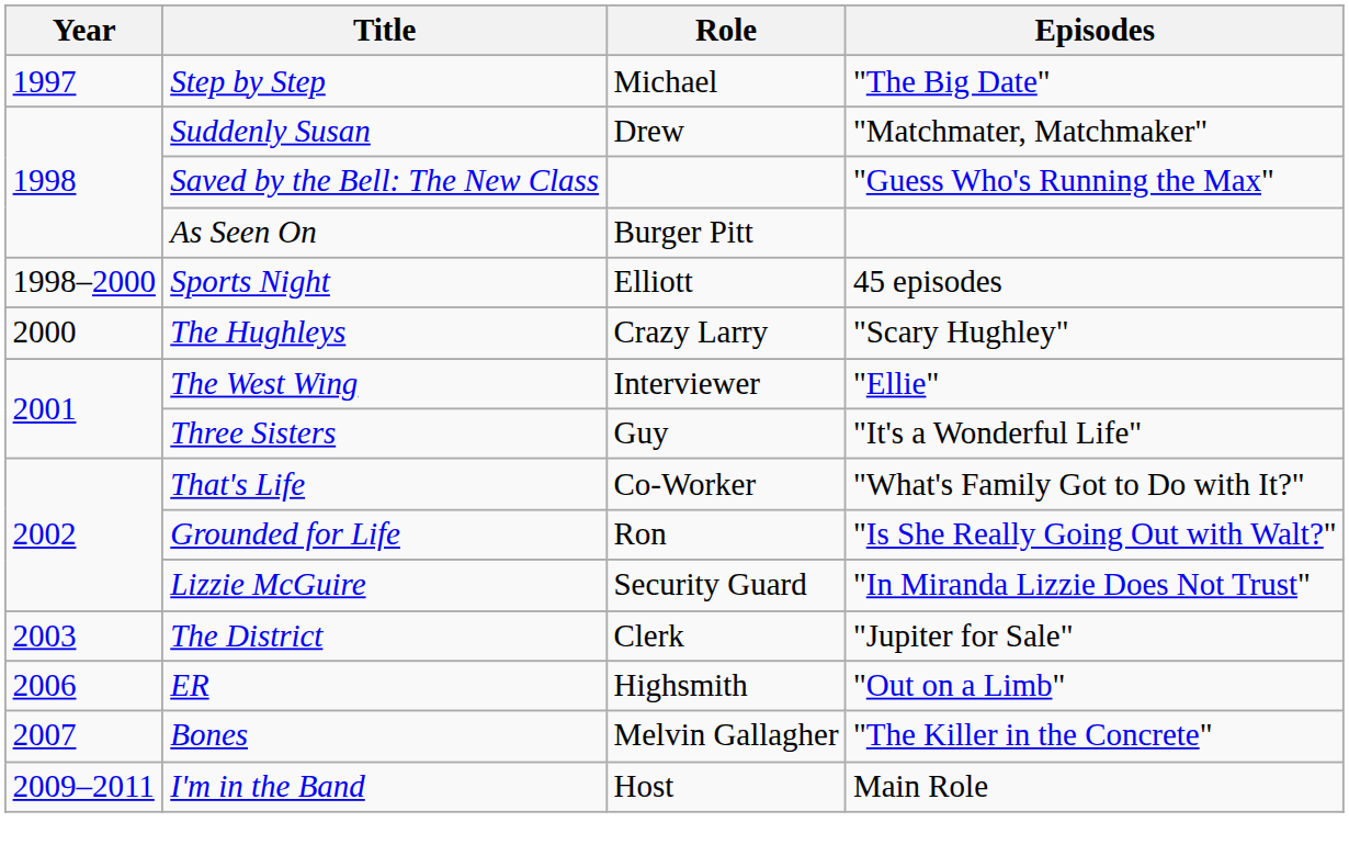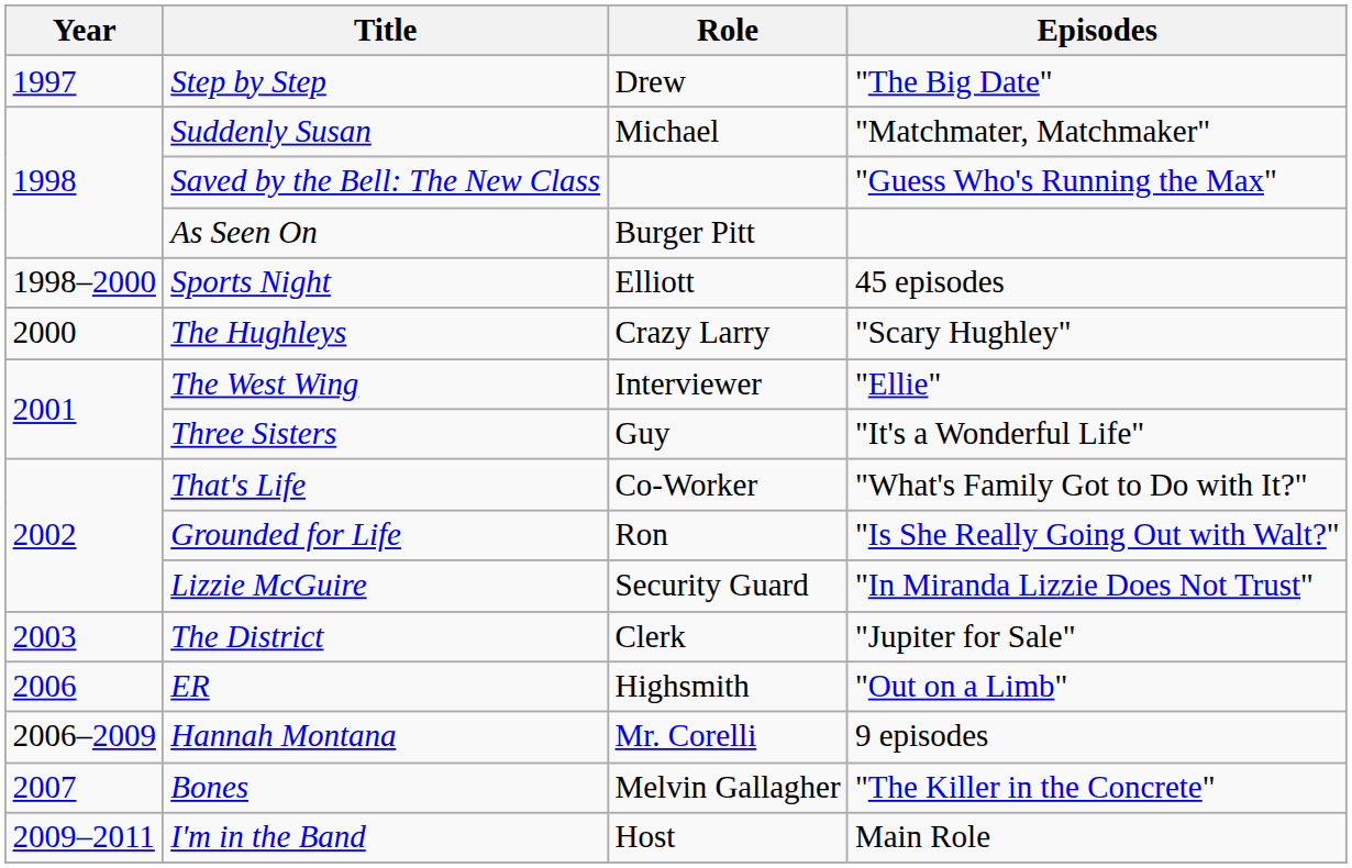 <table class="wikitable">
 <tr>
 <th>Year</th>
 <th>Title</th>
 <th>Role</th>
 <th>Episodes</th>
 </tr>
 <tr>
 <td><a href='#'>1997</a></td>
 <td><em><a href='#'>Step by Step</a></em></td>
-<td>Michael</td>
+<td>Drew</td>
 <td>"<a href='#'>The Big Date</a>"</td>
 </tr>
 <tr>
 <td rowspan="3"><a href='#'>1998</a></td>
 <td><em><a href='#'>Suddenly Susan</a></em></td>
-<td>Drew</td>
+<td>Michael</td>
 <td>"Matchmater, Matchmaker"</td>
 </tr>
 <tr>
 <td><em><a href='#'>Saved by the Bell: The New Class</a></em></td>
 <td></td>
 <td>"<a href='#'>Guess Who's Running the Max</a>"</td>
 </tr>
 <tr>
 <td><em>As Seen On</em></td>
 <td>Burger Pitt</td>
 </tr>
 <tr>
 <td>1998–<a href='#'>2000</a></td>
 <td><em><a href='#'>Sports Night</a></em></td>
 <td>Elliott</td>
 <td>45 episodes</td>
 </tr>
 <tr>
 <td>2000</td>
 <td><em><a href='#'>The Hughleys</a></em></td>
 <td>Crazy Larry</td>
 <td>"Scary Hughley"</td>
 </tr>
 <tr>
 <td rowspan="2"><a href='#'>2001</a></td>
 <td><em><a href='#'>The West Wing</a></em></td>
 <td>Interviewer</td>
 <td>"<a href='#'>Ellie</a>"</td>
 </tr>
 <tr>
 <td><em><a href='#'>Three Sisters</a></em></td>
 <td>Guy</td>
 <td>"It's a Wonderful Life"</td>
 </tr>
 <tr>
 <td rowspan="3"><a href='#'>2002</a></td>
 <td><em><a href='#'>That's Life</a></em></td>
 <td>Co-Worker</td>
 <td>"What's Family Got to Do with It?"</td>
 </tr>
 <tr>
 <td><em><a href='#'>Grounded for Life</a></em></td>
 <td>Ron</td>
 <td>"<a href='#'>Is She Really Going Out with Walt?</a>"</td>
 </tr>
 <tr>
 <td><em><a href='#'>Lizzie McGuire</a></em></td>
 <td>Security Guard</td>
 <td>"<a href='#'>In Miranda Lizzie Does Not Trust</a>"</td>
 </tr>
 <tr>
 <td><a href='#'>2003</a></td>
 <td><em><a href='#'>The District</a></em></td>
 <td>Clerk</td>
 <td>"Jupiter for Sale"</td>
 </tr>
 <tr>
 <td><a href='#'>2006</a></td>
 <td><em><a href='#'>ER</a></em></td>
 <td>Highsmith</td>
 <td>"<a href='#'>Out on a Limb</a>"</td>
 </tr>
 <tr>
+<td>2006–<a href='#'>2009</a></td>
+<td><em><a href='#'>Hannah Montana</a></em></td>
+<td><a href='#'>Mr. Corelli</a></td>
+<td>9 episodes</td>
+</tr>
+<tr>
 <td><a href='#'>2007</a></td>
 <td><em><a href='#'>Bones</a></em></td>
 <td>Melvin Gallagher</td>
 <td>"<a href='#'>The Killer in the Concrete</a>"</td>
 </tr>
 <tr>
 <td><a href='#'>2009–2011</a></td>
 <td><em><a href='#'>I'm in the Band</a></em> </td>
 <td>Host</td>
 <td>Main Role</td>
 </tr>
 </table>
